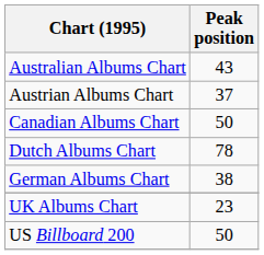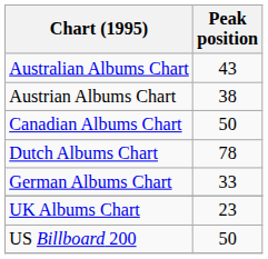 <table class="wikitable sortable">
 <tr>
 <th>Chart (1995)</th>
 <th>Peak<br>position</th>
 </tr>
 <tr>
 <td><a href='#'>Australian Albums Chart</a></td>
 <td align="center">43</td>
 </tr>
 <tr>
 <td>Austrian Albums Chart</td>
-<td align="center">37</td>
+<td align="center">38</td>
 </tr>
 <tr>
 <td><a href='#'>Canadian Albums Chart</a></td>
 <td align="center">50</td>
 </tr>
 <tr>
 <td><a href='#'>Dutch Albums Chart</a></td>
 <td align="center">78</td>
 </tr>
 <tr>
 <td><a href='#'>German Albums Chart</a></td>
-<td align="center">38</td>
+<td align="center">33</td>
 </tr>
 <tr>
 </tr>
 <tr>
 <td><a href='#'>UK Albums Chart</a></td>
 <td align="center">23</td>
 </tr>
 <tr>
 <td>US <a href='#'><em>Billboard</em> 200</a></td>
 <td align="center">50</td>
 </tr>
 <tr>
 </tr>
 </table>
